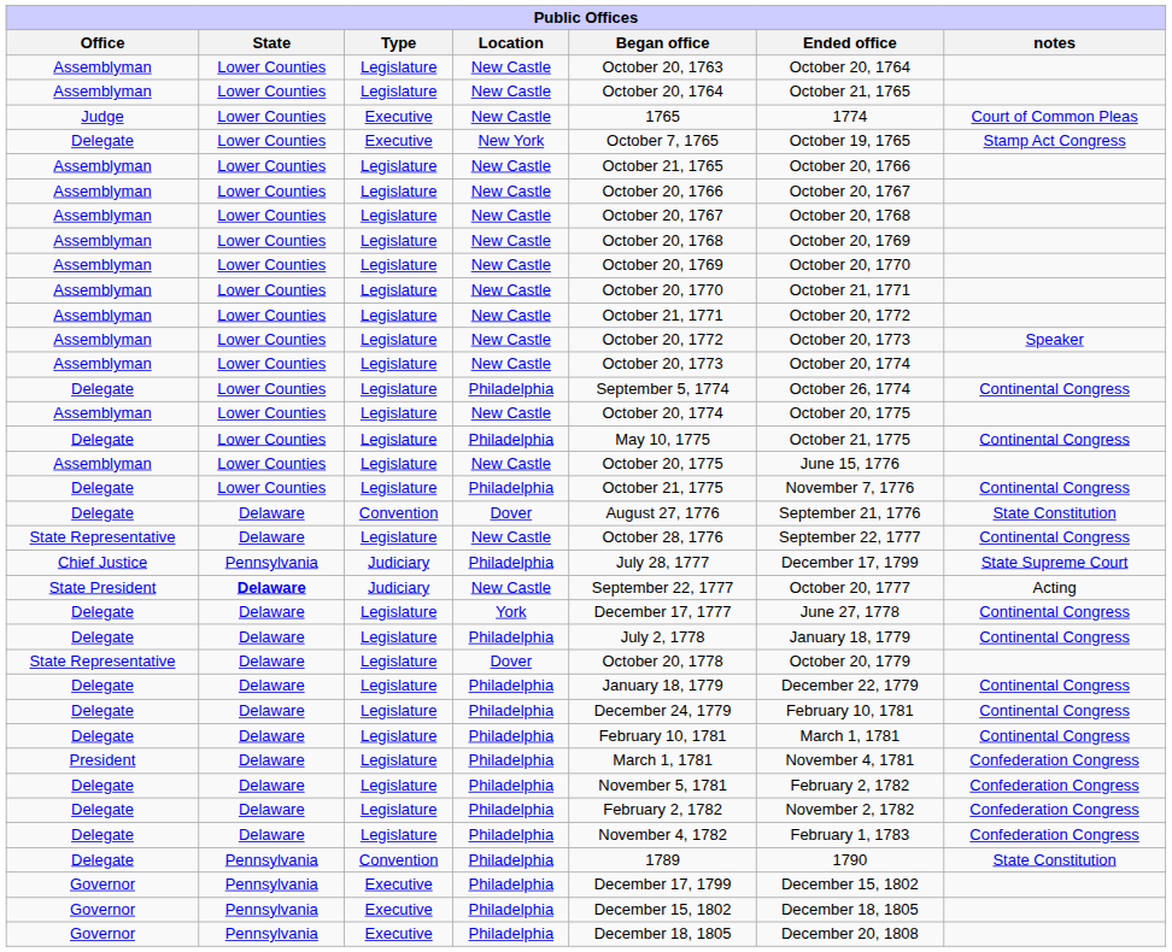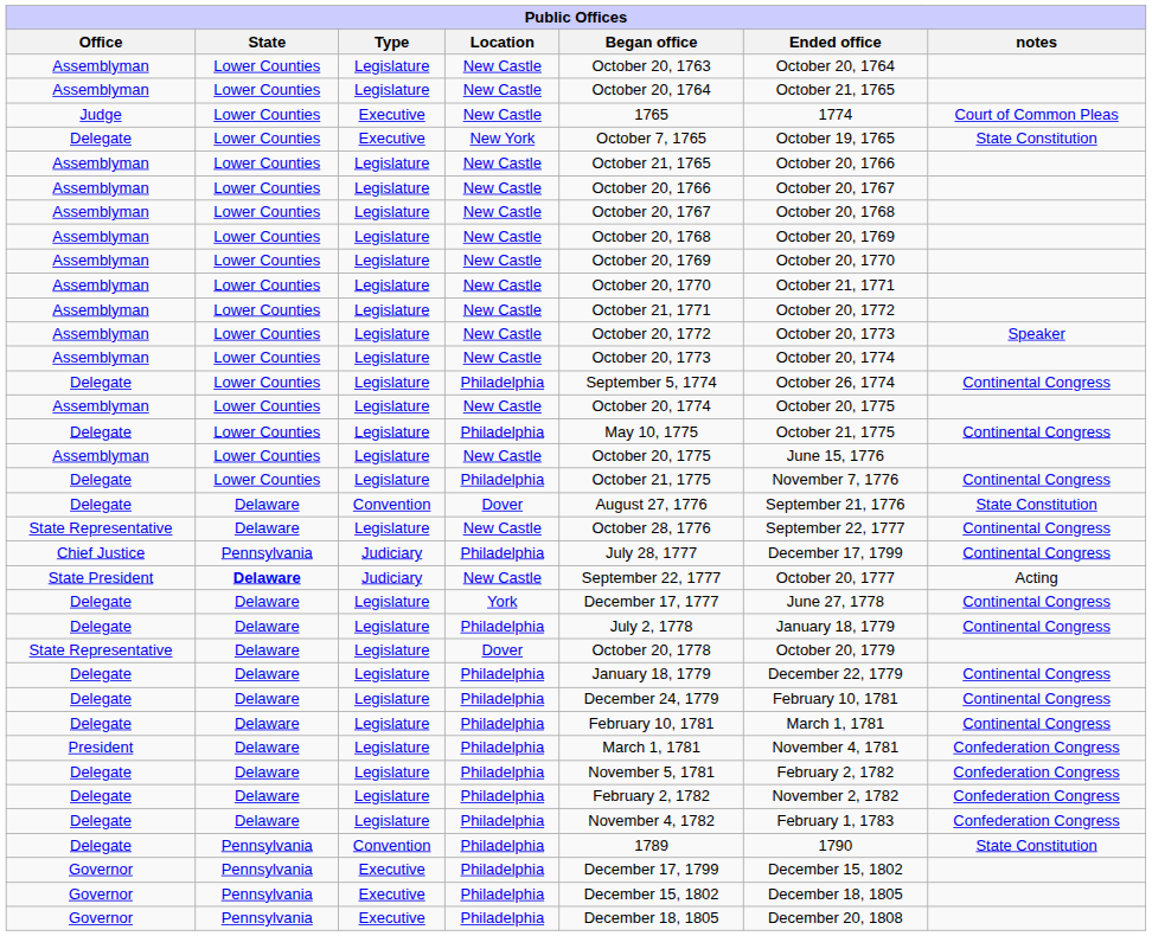 <table class="wikitable"  style="text-align:center; width:94%; margin:auto;">
 <tr style="background:#ccc;">
 <th colspan="8" style="background:#ccf;">Public Offices</th>
 </tr>
 <tr>
 <th>Office</th>
 <th>State</th>
 <th>Type</th>
 <th>Location</th>
 <th>Began office</th>
 <th>Ended office</th>
 <th>notes</th>
 </tr>
 <tr>
 <td><a href='#'>Assemblyman</a></td>
 <td><a href='#'>Lower Counties</a></td>
 <td><a href='#'>Legislature</a></td>
 <td><a href='#'>New Castle</a></td>
 <td>October 20, 1763</td>
 <td>October 20, 1764</td>
 <td></td>
 </tr>
 <tr>
 <td><a href='#'>Assemblyman</a></td>
 <td><a href='#'>Lower Counties</a></td>
 <td><a href='#'>Legislature</a></td>
 <td><a href='#'>New Castle</a></td>
 <td>October 20, 1764</td>
 <td>October 21, 1765</td>
 <td></td>
 </tr>
 <tr>
 <td><a href='#'>Judge</a></td>
 <td><a href='#'>Lower Counties</a></td>
 <td><a href='#'>Executive</a></td>
 <td><a href='#'>New Castle</a></td>
 <td>1765</td>
 <td>1774</td>
 <td><a href='#'>Court of Common Pleas</a></td>
 </tr>
 <tr>
 <td><a href='#'>Delegate</a></td>
 <td><a href='#'>Lower Counties</a></td>
 <td><a href='#'>Executive</a></td>
 <td><a href='#'>New York</a></td>
 <td>October 7, 1765</td>
 <td>October 19, 1765</td>
-<td><a href='#'>Stamp Act Congress</a></td>
+<td><a href='#'>State Constitution</a></td>
 </tr>
 <tr>
 <td><a href='#'>Assemblyman</a></td>
 <td><a href='#'>Lower Counties</a></td>
 <td><a href='#'>Legislature</a></td>
 <td><a href='#'>New Castle</a></td>
 <td>October 21, 1765</td>
 <td>October 20, 1766</td>
 <td></td>
 </tr>
 <tr>
 <td><a href='#'>Assemblyman</a></td>
 <td><a href='#'>Lower Counties</a></td>
 <td><a href='#'>Legislature</a></td>
 <td><a href='#'>New Castle</a></td>
 <td>October 20, 1766</td>
 <td>October 20, 1767</td>
 <td></td>
 </tr>
 <tr>
 <td><a href='#'>Assemblyman</a></td>
 <td><a href='#'>Lower Counties</a></td>
 <td><a href='#'>Legislature</a></td>
 <td><a href='#'>New Castle</a></td>
 <td>October 20, 1767</td>
 <td>October 20, 1768</td>
 <td></td>
 </tr>
 <tr>
 <td><a href='#'>Assemblyman</a></td>
 <td><a href='#'>Lower Counties</a></td>
 <td><a href='#'>Legislature</a></td>
 <td><a href='#'>New Castle</a></td>
 <td>October 20, 1768</td>
 <td>October 20, 1769</td>
 <td></td>
 </tr>
 <tr>
 <td><a href='#'>Assemblyman</a></td>
 <td><a href='#'>Lower Counties</a></td>
 <td><a href='#'>Legislature</a></td>
 <td><a href='#'>New Castle</a></td>
 <td>October 20, 1769</td>
 <td>October 20, 1770</td>
 <td></td>
 </tr>
 <tr>
 <td><a href='#'>Assemblyman</a></td>
 <td><a href='#'>Lower Counties</a></td>
 <td><a href='#'>Legislature</a></td>
 <td><a href='#'>New Castle</a></td>
 <td>October 20, 1770</td>
 <td>October 21, 1771</td>
 <td></td>
 </tr>
 <tr>
 <td><a href='#'>Assemblyman</a></td>
 <td><a href='#'>Lower Counties</a></td>
 <td><a href='#'>Legislature</a></td>
 <td><a href='#'>New Castle</a></td>
 <td>October 21, 1771</td>
 <td>October 20, 1772</td>
 <td></td>
 </tr>
 <tr>
 <td><a href='#'>Assemblyman</a></td>
 <td><a href='#'>Lower Counties</a></td>
 <td><a href='#'>Legislature</a></td>
 <td><a href='#'>New Castle</a></td>
 <td>October 20, 1772</td>
 <td>October 20, 1773</td>
 <td><a href='#'>Speaker</a></td>
 </tr>
 <tr>
 <td><a href='#'>Assemblyman</a></td>
 <td><a href='#'>Lower Counties</a></td>
 <td><a href='#'>Legislature</a></td>
 <td><a href='#'>New Castle</a></td>
 <td>October 20, 1773</td>
 <td>October 20, 1774</td>
 <td></td>
 </tr>
 <tr>
 <td><a href='#'>Delegate</a></td>
 <td><a href='#'>Lower Counties</a></td>
 <td><a href='#'>Legislature</a></td>
 <td><a href='#'>Philadelphia</a></td>
 <td>September 5, 1774</td>
 <td>October 26, 1774</td>
 <td><a href='#'>Continental Congress</a></td>
 </tr>
 <tr>
 <td><a href='#'>Assemblyman</a></td>
 <td><a href='#'>Lower Counties</a></td>
 <td><a href='#'>Legislature</a></td>
 <td><a href='#'>New Castle</a></td>
 <td>October 20, 1774</td>
 <td>October 20, 1775</td>
 <td></td>
 </tr>
 <tr>
 <td><a href='#'>Delegate</a></td>
 <td><a href='#'>Lower Counties</a></td>
 <td><a href='#'>Legislature</a></td>
 <td><a href='#'>Philadelphia</a></td>
 <td>May 10, 1775</td>
 <td>October 21, 1775</td>
 <td><a href='#'>Continental Congress</a></td>
 </tr>
 <tr>
 <td><a href='#'>Assemblyman</a></td>
 <td><a href='#'>Lower Counties</a></td>
 <td><a href='#'>Legislature</a></td>
 <td><a href='#'>New Castle</a></td>
 <td>October 20, 1775</td>
 <td>June 15, 1776</td>
 <td></td>
 </tr>
 <tr>
 <td><a href='#'>Delegate</a></td>
 <td><a href='#'>Lower Counties</a></td>
 <td><a href='#'>Legislature</a></td>
 <td><a href='#'>Philadelphia</a></td>
 <td>October 21, 1775</td>
 <td>November 7, 1776</td>
 <td><a href='#'>Continental Congress</a></td>
 </tr>
 <tr>
 <td><a href='#'>Delegate</a></td>
 <td><a href='#'>Delaware</a></td>
 <td><a href='#'>Convention</a></td>
 <td><a href='#'>Dover</a></td>
 <td>August 27, 1776</td>
 <td>September 21, 1776</td>
 <td><a href='#'>State Constitution</a></td>
 </tr>
 <tr>
 <td><a href='#'>State Representative</a></td>
 <td><a href='#'>Delaware</a></td>
 <td><a href='#'>Legislature</a></td>
 <td><a href='#'>New Castle</a></td>
 <td>October 28, 1776</td>
 <td>September 22, 1777</td>
 <td><a href='#'>Continental Congress</a></td>
 </tr>
 <tr>
 <td><a href='#'>Chief Justice</a></td>
 <td><a href='#'>Pennsylvania</a></td>
 <td><a href='#'>Judiciary</a></td>
 <td><a href='#'>Philadelphia</a></td>
 <td>July 28, 1777</td>
 <td>December 17, 1799</td>
-<td><a href='#'>State Supreme Court</a></td>
+<td><a href='#'>Continental Congress</a></td>
 </tr>
 <tr>
 <td><a href='#'>State President</a></td>
 <td><strong><a href='#'>Delaware</a></strong></td>
 <td><a href='#'>Judiciary</a></td>
 <td><a href='#'>New Castle</a></td>
 <td>September 22, 1777</td>
 <td>October 20, 1777</td>
 <td>Acting</td>
 </tr>
 <tr>
 <td><a href='#'>Delegate</a></td>
 <td><a href='#'>Delaware</a></td>
 <td><a href='#'>Legislature</a></td>
 <td><a href='#'>York</a></td>
 <td>December 17, 1777</td>
 <td>June 27, 1778</td>
 <td><a href='#'>Continental Congress</a></td>
 </tr>
 <tr>
 <td><a href='#'>Delegate</a></td>
 <td><a href='#'>Delaware</a></td>
 <td><a href='#'>Legislature</a></td>
 <td><a href='#'>Philadelphia</a></td>
 <td>July 2, 1778</td>
 <td>January 18, 1779</td>
 <td><a href='#'>Continental Congress</a></td>
 </tr>
 <tr>
 <td><a href='#'>State Representative</a></td>
 <td><a href='#'>Delaware</a></td>
 <td><a href='#'>Legislature</a></td>
 <td><a href='#'>Dover</a></td>
 <td>October 20, 1778</td>
 <td>October 20, 1779</td>
 <td></td>
 </tr>
 <tr>
 <td><a href='#'>Delegate</a></td>
 <td><a href='#'>Delaware</a></td>
 <td><a href='#'>Legislature</a></td>
 <td><a href='#'>Philadelphia</a></td>
 <td>January 18, 1779</td>
 <td>December 22, 1779</td>
 <td><a href='#'>Continental Congress</a></td>
 </tr>
 <tr>
 <td><a href='#'>Delegate</a></td>
 <td><a href='#'>Delaware</a></td>
 <td><a href='#'>Legislature</a></td>
 <td><a href='#'>Philadelphia</a></td>
 <td>December 24, 1779</td>
 <td>February 10, 1781</td>
 <td><a href='#'>Continental Congress</a></td>
 </tr>
 <tr>
 <td><a href='#'>Delegate</a></td>
 <td><a href='#'>Delaware</a></td>
 <td><a href='#'>Legislature</a></td>
 <td><a href='#'>Philadelphia</a></td>
 <td>February 10, 1781</td>
 <td>March 1, 1781</td>
 <td><a href='#'>Continental Congress</a></td>
 </tr>
 <tr>
 <td><a href='#'>President</a></td>
 <td><a href='#'>Delaware</a></td>
 <td><a href='#'>Legislature</a></td>
 <td><a href='#'>Philadelphia</a></td>
 <td>March 1, 1781</td>
 <td>November 4, 1781</td>
 <td><a href='#'>Confederation Congress</a></td>
 </tr>
 <tr>
 <td><a href='#'>Delegate</a></td>
 <td><a href='#'>Delaware</a></td>
 <td><a href='#'>Legislature</a></td>
 <td><a href='#'>Philadelphia</a></td>
 <td>November 5, 1781</td>
 <td>February 2, 1782</td>
 <td><a href='#'>Confederation Congress</a></td>
 </tr>
 <tr>
 <td><a href='#'>Delegate</a></td>
 <td><a href='#'>Delaware</a></td>
 <td><a href='#'>Legislature</a></td>
 <td><a href='#'>Philadelphia</a></td>
 <td>February 2, 1782</td>
 <td>November 2, 1782</td>
 <td><a href='#'>Confederation Congress</a></td>
 </tr>
 <tr>
 <td><a href='#'>Delegate</a></td>
 <td><a href='#'>Delaware</a></td>
 <td><a href='#'>Legislature</a></td>
 <td><a href='#'>Philadelphia</a></td>
 <td>November 4, 1782</td>
 <td>February 1, 1783</td>
 <td><a href='#'>Confederation Congress</a></td>
 </tr>
 <tr>
 <td><a href='#'>Delegate</a></td>
 <td><a href='#'>Pennsylvania</a></td>
 <td><a href='#'>Convention</a></td>
 <td><a href='#'>Philadelphia</a></td>
 <td>1789</td>
 <td>1790</td>
 <td><a href='#'>State Constitution</a></td>
 </tr>
 <tr>
 <td><a href='#'>Governor</a></td>
 <td><a href='#'>Pennsylvania</a></td>
 <td><a href='#'>Executive</a></td>
 <td><a href='#'>Philadelphia</a></td>
 <td>December 17, 1799</td>
 <td>December 15, 1802</td>
 <td></td>
 </tr>
 <tr>
 <td><a href='#'>Governor</a></td>
 <td><a href='#'>Pennsylvania</a></td>
 <td><a href='#'>Executive</a></td>
 <td><a href='#'>Philadelphia</a></td>
 <td>December 15, 1802</td>
 <td>December 18, 1805</td>
 <td></td>
 </tr>
 <tr>
 <td><a href='#'>Governor</a></td>
 <td><a href='#'>Pennsylvania</a></td>
 <td><a href='#'>Executive</a></td>
 <td><a href='#'>Philadelphia</a></td>
 <td>December 18, 1805</td>
 <td>December 20, 1808</td>
 <td></td>
 </tr>
 </table>
